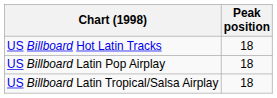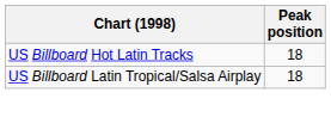 <table class="wikitable">
 <tr>
 <th align="left">Chart (1998)</th>
 <th align="left">Peak<br>position</th>
 </tr>
 <tr>
 <td align="left"><a href='#'>US</a> <a href='#'><em>Billboard</em></a> <a href='#'>Hot Latin Tracks</a></td>
 <td align="center">18</td>
 </tr>
 <tr>
-<td align="left"><a href='#'>US</a> <em>Billboard</em> Latin Pop Airplay </td>
-<td align="center">18</td>
-</tr>
-<tr>
 <td align="left"><a href='#'>US</a> <em>Billboard</em> Latin Tropical/Salsa Airplay </td>
 <td align="center">18</td>
 </tr>
 </table>
